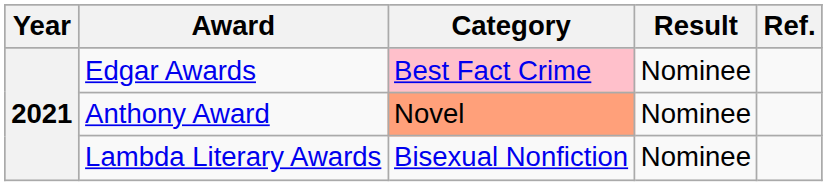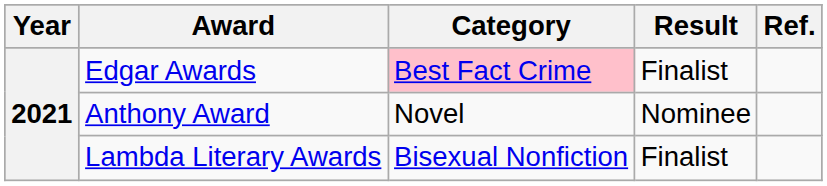 <table class="wikitable sortable">
 <tr>
 <th>Year</th>
 <th>Award</th>
 <th>Category</th>
 <th>Result</th>
 <th>Ref.</th>
 </tr>
 <tr>
 <th rowspan="3">2021</th>
 <td><a href='#'>Edgar Awards</a></td>
 <td style="background: pink;"><a href='#'>Best Fact Crime</a></td>
-<td>Nominee</td>
+<td>Finalist</td>
 <td></td>
 </tr>
 <tr>
 <td><a href='#'>Anthony Award</a></td>
-<td style="background: lightsalmon;">Novel</td>
+<td>Novel</td>
 <td>Nominee</td>
 <td></td>
 </tr>
 <tr>
 <td><a href='#'>Lambda Literary Awards</a></td>
 <td><a href='#'>Bisexual Nonfiction</a></td>
-<td>Nominee</td>
+<td>Finalist</td>
 <td></td>
 </tr>
 </table>
